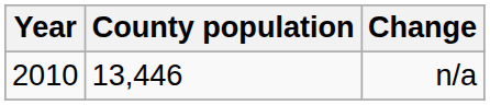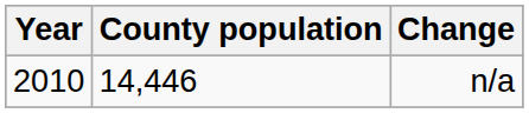 <table class="wikitable">
 <tr>
 <th>Year</th>
 <th>County population</th>
 <th>Change</th>
 </tr>
 <tr>
 <td>2010</td>
-<td>13,446</td>
+<td>14,446</td>
 <td align="right">n/a</td>
 </tr>
 </table>
